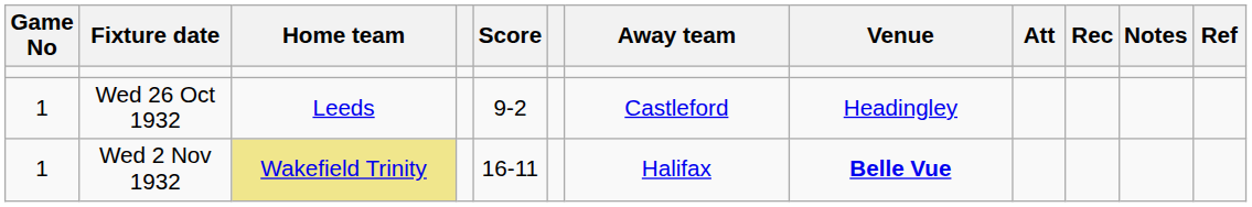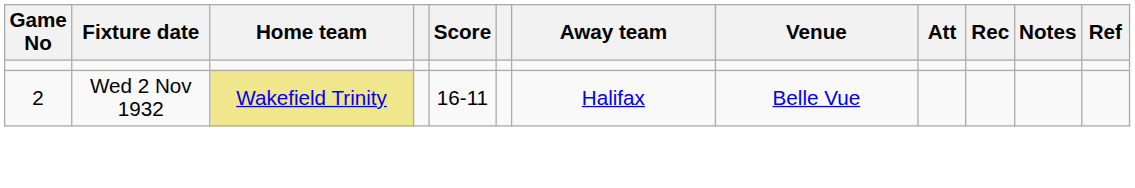 <table class="wikitable" style="text-align:center;">
 <tr>
 <th width=20 abbr="No">Game No</th>
 <th width=100 abbr="Date">Fixture date</th>
 <th width=150 abbr="Home team">Home team</th>
 <th width=5 abbr="space"></th>
 <th width=20 abbr="Score">Score</th>
 <th width=5 abbr="space"></th>
 <th width=150 abbr="Away team">Away team</th>
 <th width=150 abbr="Venue">Venue</th>
 <th width=30 abbr="Att">Att</th>
 <th width=30 abbr="Rec">Rec</th>
 <th width=20 abbr="Notes">Notes</th>
 <th width=30 abbr="Ref">Ref</th>
 </tr>
 <tr>
 <td></td>
 <td></td>
 <td></td>
 <td></td>
 <td></td>
 <td></td>
 <td></td>
 <td></td>
 <td></td>
 <td></td>
 <td></td>
 </tr>
 <tr>
-<td>1</td>
-<td>Wed 26 Oct 1932</td>
-<td><a href='#'>Leeds</a></td>
-<td></td>
-<td>9-2</td>
-<td></td>
-<td><a href='#'>Castleford</a></td>
-<td><a href='#'>Headingley</a></td>
-<td></td>
-<td></td>
-<td></td>
-<td></td>
-</tr>
-<tr>
-<td>1</td>
+<td>2</td>
 <td>Wed 2 Nov 1932</td>
 <td style="background: khaki;"><a href='#'>Wakefield Trinity</a></td>
 <td></td>
 <td>16-11</td>
 <td></td>
 <td><a href='#'>Halifax</a></td>
-<td><strong><a href='#'>Belle Vue</a></strong></td>
+<td><a href='#'>Belle Vue</a></td>
 <td></td>
 <td></td>
 <td></td>
 <td></td>
 </tr>
 </table>
